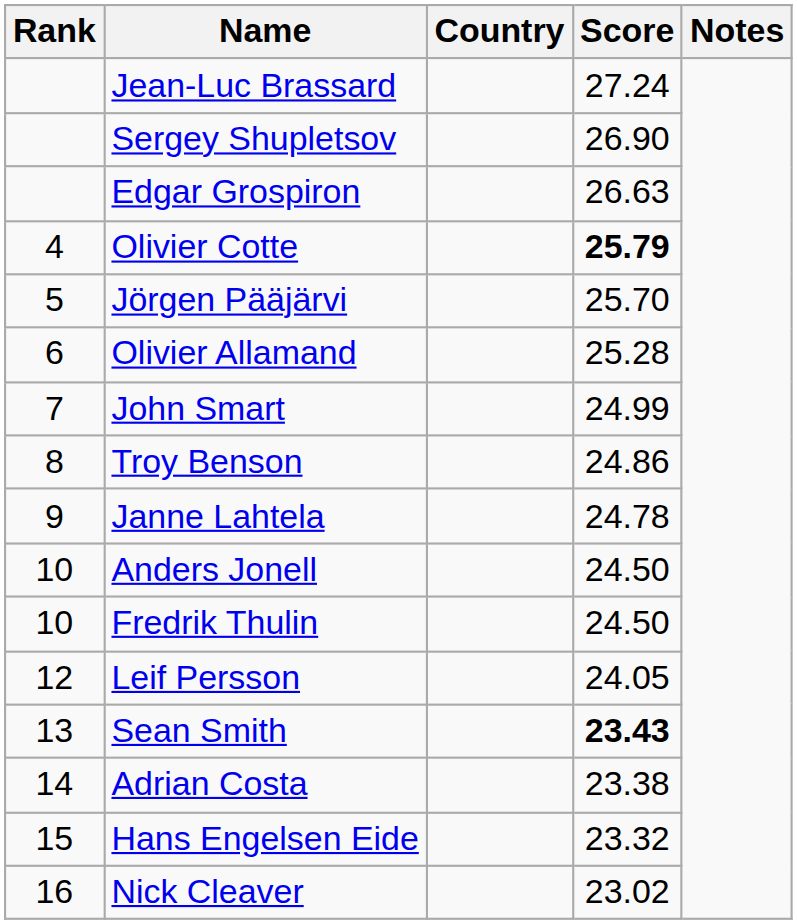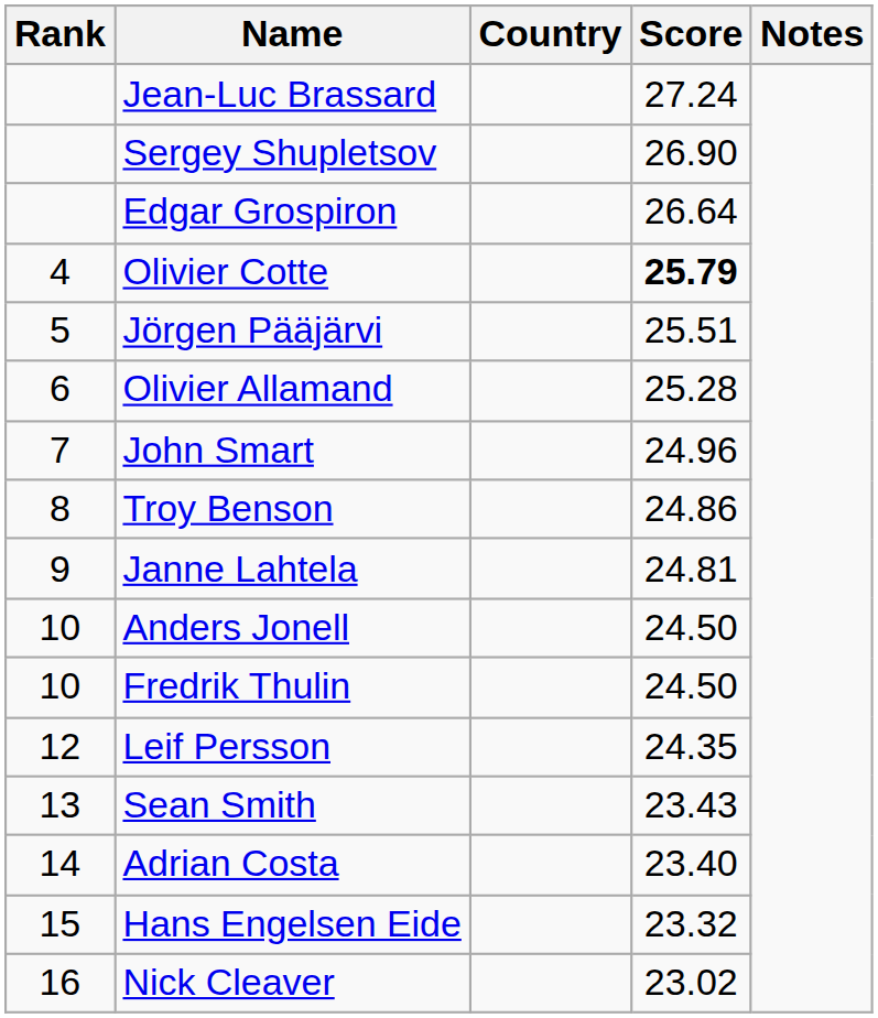 <table class="wikitable sortable" style="text-align:center">
 <tr>
 <th>Rank</th>
 <th>Name</th>
 <th>Country</th>
 <th>Score</th>
 <th>Notes</th>
 </tr>
 <tr>
 <td></td>
 <td align=left><a href='#'>Jean-Luc Brassard</a></td>
 <td align=left></td>
 <td>27.24</td>
 </tr>
 <tr>
 <td></td>
 <td align=left><a href='#'>Sergey Shupletsov</a></td>
 <td align=left></td>
 <td>26.90</td>
 </tr>
 <tr>
 <td></td>
 <td align=left><a href='#'>Edgar Grospiron</a></td>
 <td align=left></td>
-<td>26.63</td>
+<td>26.64</td>
 </tr>
 <tr>
 <td>4</td>
 <td align=left><a href='#'>Olivier Cotte</a></td>
 <td align=left></td>
 <td><strong>25.79</strong></td>
 </tr>
 <tr>
 <td>5</td>
 <td align=left><a href='#'>Jörgen Pääjärvi</a></td>
 <td align=left></td>
-<td>25.70</td>
+<td>25.51</td>
 </tr>
 <tr>
 <td>6</td>
 <td align=left><a href='#'>Olivier Allamand</a></td>
 <td align=left></td>
 <td>25.28</td>
 </tr>
 <tr>
 <td>7</td>
 <td align=left><a href='#'>John Smart</a></td>
 <td align=left></td>
-<td>24.99</td>
+<td>24.96</td>
 </tr>
 <tr>
 <td>8</td>
 <td align=left><a href='#'>Troy Benson</a></td>
 <td align=left></td>
 <td>24.86</td>
 </tr>
 <tr>
 <td>9</td>
 <td align=left><a href='#'>Janne Lahtela</a></td>
 <td align=left></td>
-<td>24.78</td>
+<td>24.81</td>
 </tr>
 <tr>
 <td>10</td>
 <td align=left><a href='#'>Anders Jonell</a></td>
 <td align=left></td>
 <td>24.50</td>
 </tr>
 <tr>
 <td>10</td>
 <td align=left><a href='#'>Fredrik Thulin</a></td>
 <td align=left></td>
 <td>24.50</td>
 </tr>
 <tr>
 <td>12</td>
 <td align=left><a href='#'>Leif Persson</a></td>
 <td align=left></td>
-<td>24.05</td>
+<td>24.35</td>
 </tr>
 <tr>
 <td>13</td>
 <td align=left><a href='#'>Sean Smith</a></td>
 <td align=left></td>
-<td><strong>23.43</strong></td>
+<td>23.43</td>
 </tr>
 <tr>
 <td>14</td>
 <td align=left><a href='#'>Adrian Costa</a></td>
 <td align=left></td>
-<td>23.38</td>
+<td>23.40</td>
 </tr>
 <tr>
 <td>15</td>
 <td align=left><a href='#'>Hans Engelsen Eide</a></td>
 <td align=left></td>
 <td>23.32</td>
 </tr>
 <tr>
 <td>16</td>
 <td align=left><a href='#'>Nick Cleaver</a></td>
 <td align=left></td>
 <td>23.02</td>
 </tr>
 </table>
